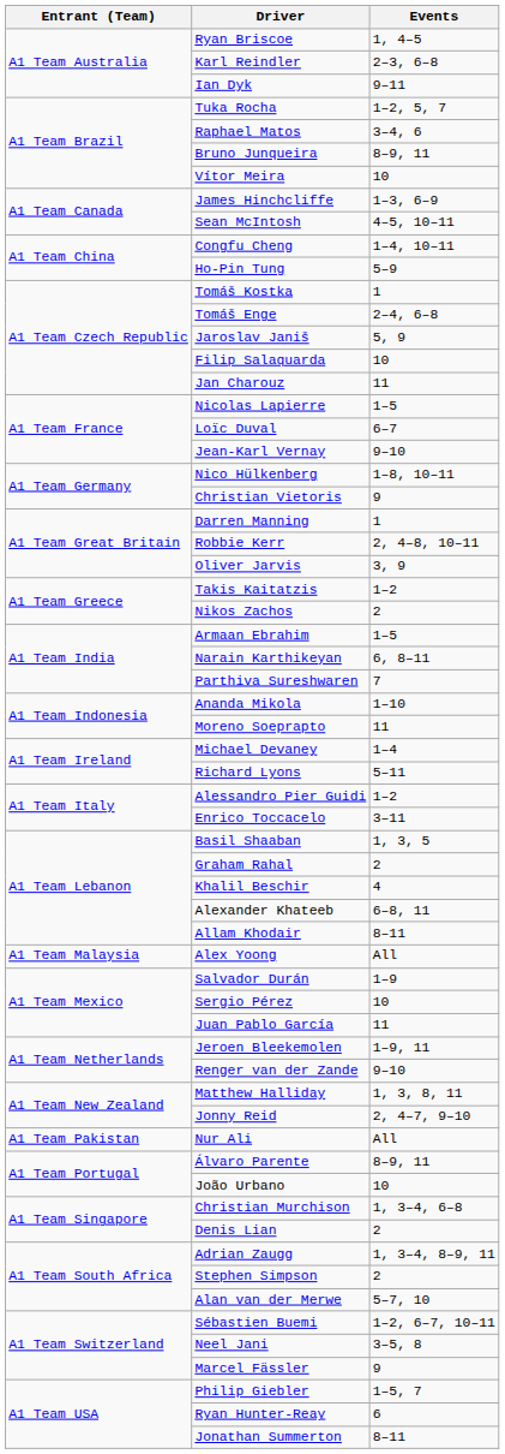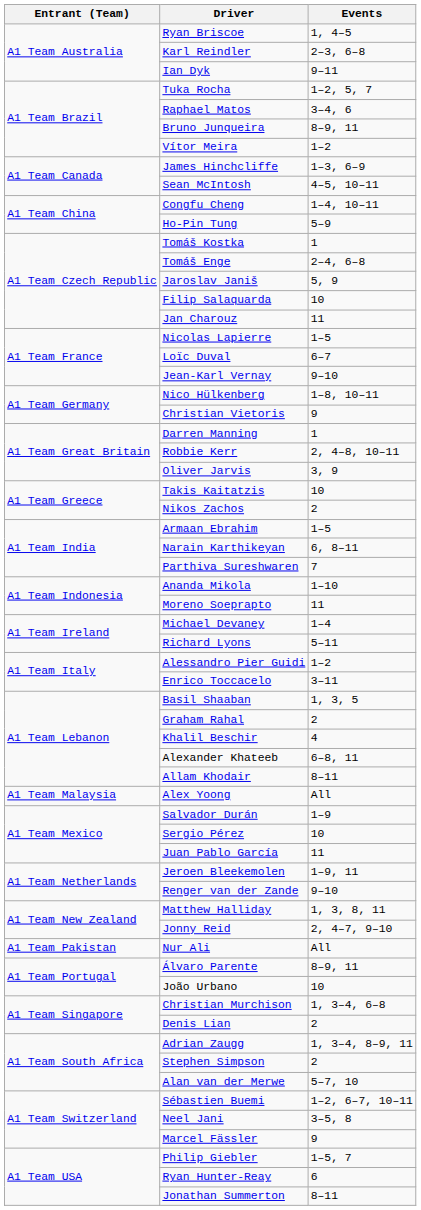 <table class="wikitable" style="font-size: 90%;">
 <tr>
 <th>Entrant (Team)</th>
 <th>Driver</th>
 <th>Events</th>
 </tr>
 <tr>
 <td rowspan=3> <a href='#'>A1 Team Australia</a><br></td>
 <td><a href='#'>Ryan Briscoe</a></td>
 <td>1, 4–5</td>
 </tr>
 <tr>
 <td><a href='#'>Karl Reindler</a></td>
 <td>2–3, 6–8</td>
 </tr>
 <tr>
 <td><a href='#'>Ian Dyk</a></td>
 <td>9–11</td>
 </tr>
 <tr>
 <td rowspan=4> <a href='#'>A1 Team Brazil</a><br></td>
 <td><a href='#'>Tuka Rocha</a></td>
 <td>1–2, 5, 7</td>
 </tr>
 <tr>
 <td><a href='#'>Raphael Matos</a></td>
 <td>3–4, 6</td>
 </tr>
 <tr>
 <td><a href='#'>Bruno Junqueira</a></td>
 <td>8–9, 11</td>
 </tr>
 <tr>
 <td><a href='#'>Vítor Meira</a></td>
-<td>10</td>
+<td>1–2</td>
 </tr>
 <tr>
 <td rowspan=2> <a href='#'>A1 Team Canada</a><br></td>
 <td><a href='#'>James Hinchcliffe</a></td>
 <td>1–3, 6–9</td>
 </tr>
 <tr>
 <td><a href='#'>Sean McIntosh</a></td>
 <td>4–5, 10–11</td>
 </tr>
 <tr>
 <td rowspan=2> <a href='#'>A1 Team China</a><br></td>
 <td><a href='#'>Congfu Cheng</a></td>
 <td>1–4, 10–11</td>
 </tr>
 <tr>
 <td><a href='#'>Ho-Pin Tung</a></td>
 <td>5–9</td>
 </tr>
 <tr>
 <td rowspan=5> <a href='#'>A1 Team Czech Republic</a><br></td>
 <td><a href='#'>Tomáš Kostka</a></td>
 <td>1</td>
 </tr>
 <tr>
 <td><a href='#'>Tomáš Enge</a></td>
 <td>2–4, 6–8</td>
 </tr>
 <tr>
 <td><a href='#'>Jaroslav Janiš</a></td>
 <td>5, 9</td>
 </tr>
 <tr>
 <td><a href='#'>Filip Salaquarda</a></td>
 <td>10</td>
 </tr>
 <tr>
 <td><a href='#'>Jan Charouz</a></td>
 <td>11</td>
 </tr>
 <tr>
 <td rowspan=3> <a href='#'>A1 Team France</a><br></td>
 <td><a href='#'>Nicolas Lapierre</a></td>
 <td>1–5</td>
 </tr>
 <tr>
 <td><a href='#'>Loïc Duval</a></td>
 <td>6–7</td>
 </tr>
 <tr>
 <td><a href='#'>Jean-Karl Vernay</a></td>
 <td>9–10</td>
 </tr>
 <tr>
 <td rowspan=2> <a href='#'>A1 Team Germany</a><br></td>
 <td><a href='#'>Nico Hülkenberg</a></td>
 <td>1–8, 10–11</td>
 </tr>
 <tr>
 <td><a href='#'>Christian Vietoris</a></td>
 <td>9</td>
 </tr>
 <tr>
 <td rowspan=3> <a href='#'>A1 Team Great Britain</a></td>
 <td><a href='#'>Darren Manning</a></td>
 <td>1</td>
 </tr>
 <tr>
 <td><a href='#'>Robbie Kerr</a></td>
 <td>2, 4–8, 10–11</td>
 </tr>
 <tr>
 <td><a href='#'>Oliver Jarvis</a></td>
 <td>3, 9</td>
 </tr>
 <tr>
 <td rowspan=2> <a href='#'>A1 Team Greece</a><br></td>
 <td><a href='#'>Takis Kaitatzis</a></td>
-<td>1–2</td>
+<td>10</td>
 </tr>
 <tr>
 <td><a href='#'>Nikos Zachos</a></td>
 <td>2</td>
 </tr>
 <tr>
 <td rowspan=3> <a href='#'>A1 Team India</a><br></td>
 <td><a href='#'>Armaan Ebrahim</a></td>
 <td>1–5</td>
 </tr>
 <tr>
 <td><a href='#'>Narain Karthikeyan</a></td>
 <td>6, 8–11</td>
 </tr>
 <tr>
 <td><a href='#'>Parthiva Sureshwaren</a></td>
 <td>7</td>
 </tr>
 <tr>
 <td rowspan=2> <a href='#'>A1 Team Indonesia</a></td>
 <td><a href='#'>Ananda Mikola</a></td>
 <td>1–10</td>
 </tr>
 <tr>
 <td><a href='#'>Moreno Soeprapto</a></td>
 <td>11</td>
 </tr>
 <tr>
 <td rowspan=2> <a href='#'>A1 Team Ireland</a><br></td>
 <td><a href='#'>Michael Devaney</a></td>
 <td>1–4</td>
 </tr>
 <tr>
 <td><a href='#'>Richard Lyons</a></td>
 <td>5–11</td>
 </tr>
 <tr>
 <td rowspan=2> <a href='#'>A1 Team Italy</a><br></td>
 <td><a href='#'>Alessandro Pier Guidi</a></td>
 <td>1–2</td>
 </tr>
 <tr>
 <td><a href='#'>Enrico Toccacelo</a></td>
 <td>3–11</td>
 </tr>
 <tr>
 <td rowspan=5> <a href='#'>A1 Team Lebanon</a><br></td>
 <td><a href='#'>Basil Shaaban</a></td>
 <td>1, 3, 5</td>
 </tr>
 <tr>
 <td> <a href='#'>Graham Rahal</a></td>
 <td>2</td>
 </tr>
 <tr>
 <td><a href='#'>Khalil Beschir</a></td>
 <td>4</td>
 </tr>
 <tr>
 <td> Alexander Khateeb</td>
 <td>6–8, 11</td>
 </tr>
 <tr>
 <td> <a href='#'>Allam Khodair</a></td>
 <td>8–11</td>
 </tr>
 <tr>
 <td> <a href='#'>A1 Team Malaysia</a></td>
 <td><a href='#'>Alex Yoong</a></td>
 <td>All</td>
 </tr>
 <tr>
 <td rowspan=3> <a href='#'>A1 Team Mexico</a></td>
 <td><a href='#'>Salvador Durán</a></td>
 <td>1–9</td>
 </tr>
 <tr>
 <td><a href='#'>Sergio Pérez</a></td>
 <td>10</td>
 </tr>
 <tr>
 <td><a href='#'>Juan Pablo García</a></td>
 <td>11</td>
 </tr>
 <tr>
 <td rowspan=2> <a href='#'>A1 Team Netherlands</a><br></td>
 <td><a href='#'>Jeroen Bleekemolen</a></td>
 <td>1–9, 11</td>
 </tr>
 <tr>
 <td><a href='#'>Renger van der Zande</a></td>
 <td>9–10</td>
 </tr>
 <tr>
 <td rowspan=2> <a href='#'>A1 Team New Zealand</a><br></td>
 <td><a href='#'>Matthew Halliday</a></td>
 <td>1, 3, 8, 11</td>
 </tr>
 <tr>
 <td><a href='#'>Jonny Reid</a></td>
 <td>2, 4–7, 9–10</td>
 </tr>
 <tr>
 <td> <a href='#'>A1 Team Pakistan</a><br></td>
 <td><a href='#'>Nur Ali</a></td>
 <td>All</td>
 </tr>
 <tr>
 <td rowspan=2> <a href='#'>A1 Team Portugal</a><br></td>
 <td><a href='#'>Álvaro Parente</a></td>
 <td>8–9, 11</td>
 </tr>
 <tr>
 <td>João Urbano</td>
 <td>10</td>
 </tr>
 <tr>
 <td rowspan=2> <a href='#'>A1 Team Singapore</a><br></td>
 <td><a href='#'>Christian Murchison</a></td>
 <td>1, 3–4, 6–8</td>
 </tr>
 <tr>
 <td><a href='#'>Denis Lian</a></td>
 <td>2</td>
 </tr>
 <tr>
 <td rowspan=3> <a href='#'>A1 Team South Africa</a><br></td>
 <td><a href='#'>Adrian Zaugg</a></td>
 <td>1, 3–4, 8–9, 11</td>
 </tr>
 <tr>
 <td><a href='#'>Stephen Simpson</a></td>
 <td>2</td>
 </tr>
 <tr>
 <td><a href='#'>Alan van der Merwe</a></td>
 <td>5–7, 10</td>
 </tr>
 <tr>
 <td rowspan=3> <a href='#'>A1 Team Switzerland</a><br></td>
 <td><a href='#'>Sébastien Buemi</a></td>
 <td>1–2, 6–7, 10–11</td>
 </tr>
 <tr>
 <td><a href='#'>Neel Jani</a></td>
 <td>3–5, 8</td>
 </tr>
 <tr>
 <td><a href='#'>Marcel Fässler</a></td>
 <td>9</td>
 </tr>
 <tr>
 <td rowspan=3> <a href='#'>A1 Team USA</a><br></td>
 <td><a href='#'>Philip Giebler</a></td>
 <td>1–5, 7</td>
 </tr>
 <tr>
 <td><a href='#'>Ryan Hunter-Reay</a></td>
 <td>6</td>
 </tr>
 <tr>
 <td><a href='#'>Jonathan Summerton</a></td>
 <td>8–11</td>
 </tr>
 </table>
